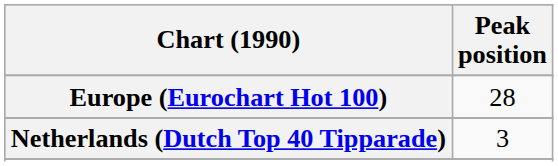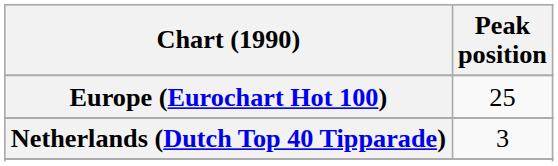 <table class="wikitable sortable plainrowheaders" style="text-align:center">
 <tr>
 <th>Chart (1990)</th>
 <th>Peak<br>position</th>
 </tr>
 <tr>
 </tr>
 <tr>
 </tr>
 <tr>
 </tr>
 <tr>
 </tr>
 <tr>
 <th scope="row">Europe (<a href='#'>Eurochart Hot 100</a>)</th>
-<td>28</td>
+<td>25</td>
 </tr>
 <tr>
 </tr>
 <tr>
 <th scope="row">Netherlands (<a href='#'>Dutch Top 40 Tipparade</a>)</th>
 <td>3</td>
 </tr>
 <tr>
 </tr>
 <tr>
 </tr>
 <tr>
 </tr>
 <tr>
 </tr>
 <tr>
 </tr>
 <tr>
 </tr>
 </table>
